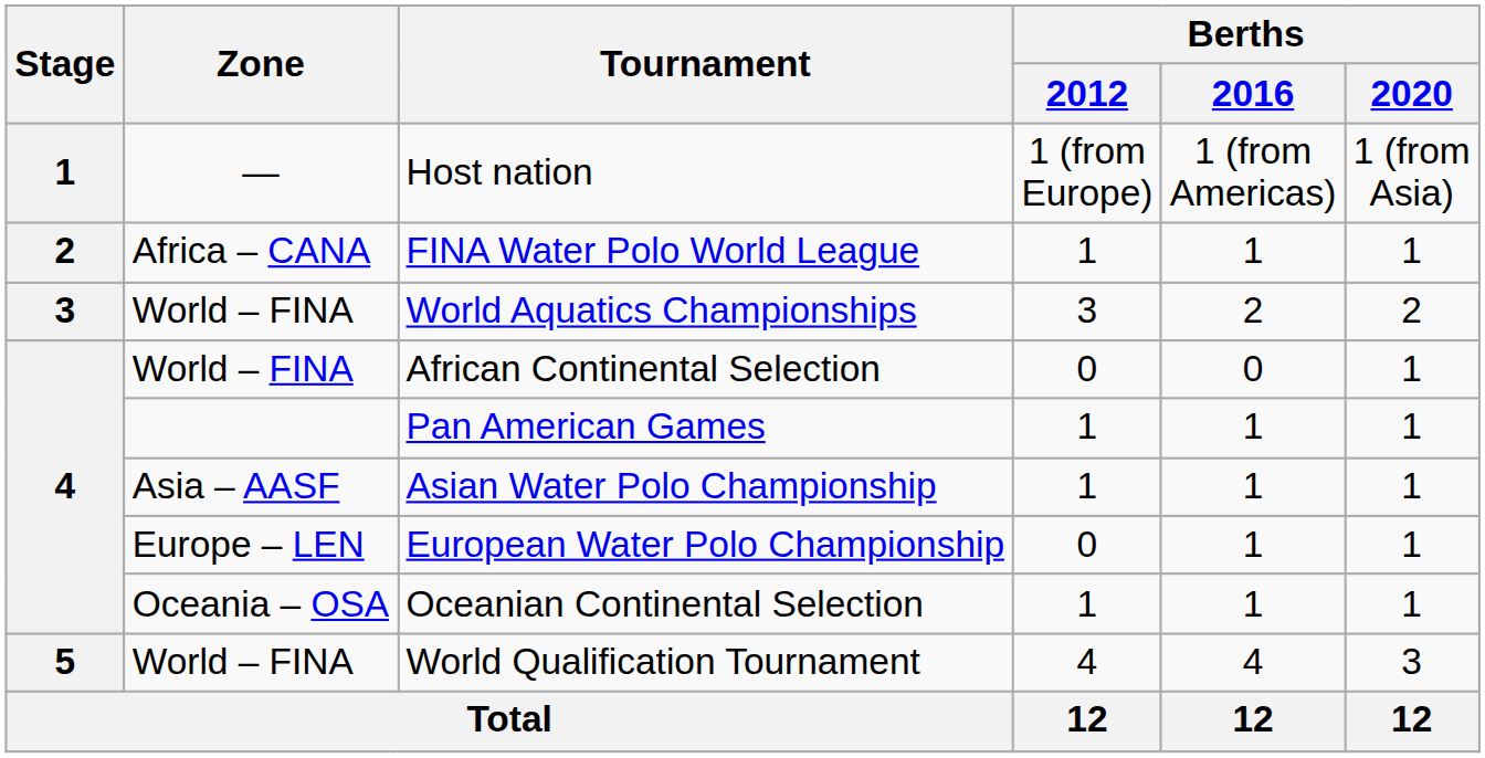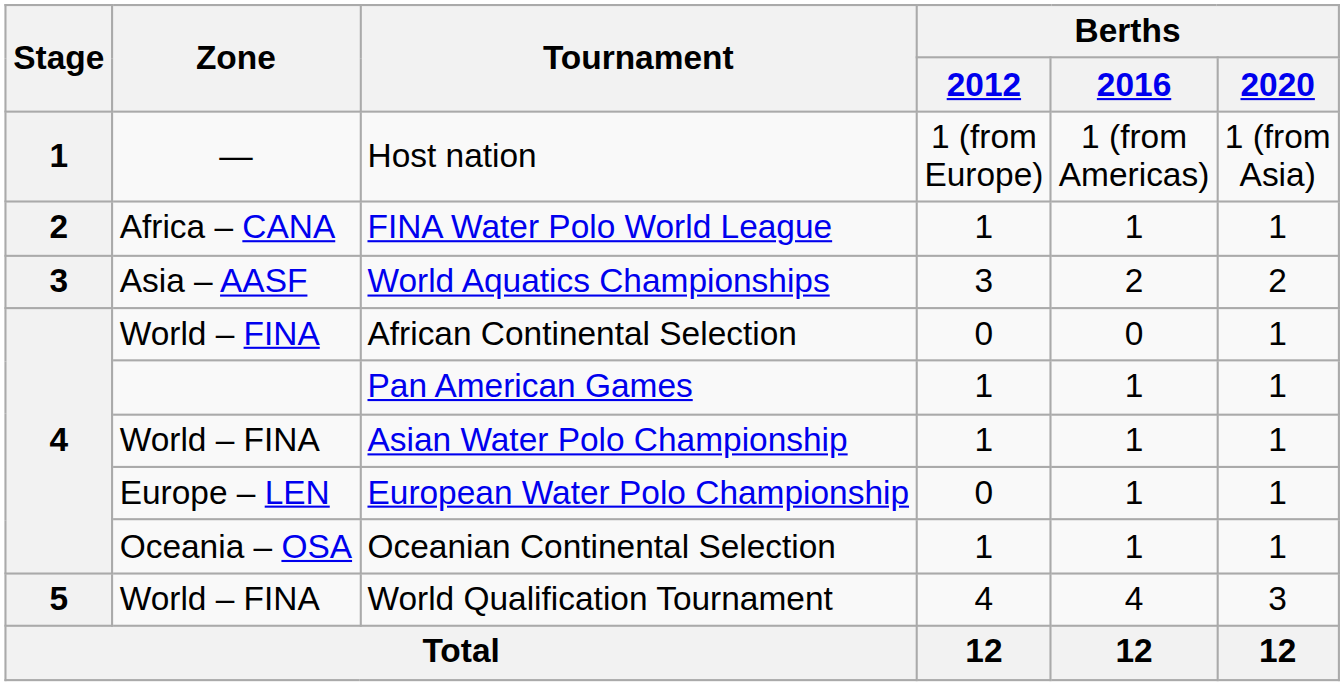 <table class="wikitable sortable sticky-header-multi" style="text-align: center; margin-left: 1em;">
 <tr>
 <th scope="col" rowspan="2">Stage</th>
 <th scope="col" rowspan="2">Zone</th>
 <th scope="col" rowspan="2" class="unsortable">Tournament</th>
 <th scope="colgroup" colspan="3" class="unsortable">Berths</th>
 </tr>
 <tr>
 <th scope="col"><a href='#'>2012</a></th>
 <th scope="col"><a href='#'>2016</a></th>
 <th scope="col"><a href='#'>2020</a></th>
 </tr>
 <tr>
 <th scope="row">1</th>
 <td>—</td>
 <td style="text-align: left;">Host nation</td>
 <td>1 (from<br>Europe)</td>
 <td>1 (from<br>Americas)</td>
 <td>1 (from<br>Asia)</td>
 </tr>
 <tr>
 <th scope="row">2</th>
 <td style="text-align: left;">Africa – <a href='#'>CANA</a></td>
 <td style="text-align: left;"><a href='#'>FINA Water Polo World League</a></td>
 <td>1</td>
 <td>1 </td>
 <td>1 </td>
 </tr>
 <tr>
 <th scope="row">3</th>
-<td style="text-align: left;">World – FINA</td>
+<td style="text-align: left;">Asia – <a href='#'>AASF</a></td>
 <td style="text-align: left;"><a href='#'>World Aquatics Championships</a></td>
 <td>3</td>
 <td>2 </td>
 <td>2 </td>
 </tr>
 <tr>
 <th scope="rowgroup" rowspan="5">4</th>
 <td style="text-align: left;">World – <a href='#'>FINA</a></td>
 <td style="text-align: left;">African Continental Selection</td>
 <td>0</td>
 <td>0 </td>
 <td>1 </td>
 </tr>
 <tr>
 <td style="text-align: left;"></td>
 <td style="text-align: left;"><a href='#'>Pan American Games</a></td>
 <td>1</td>
 <td>1 </td>
 <td>1 </td>
 </tr>
 <tr>
-<td style="text-align: left;">Asia – <a href='#'>AASF</a></td>
+<td style="text-align: left;">World – FINA</td>
 <td style="text-align: left;"><a href='#'>Asian Water Polo Championship</a></td>
 <td>1</td>
 <td>1 </td>
 <td>1 </td>
 </tr>
 <tr>
 <td style="text-align: left;">Europe – <a href='#'>LEN</a></td>
 <td style="text-align: left;"><a href='#'>European Water Polo Championship</a></td>
 <td>0</td>
 <td>1 </td>
 <td>1 </td>
 </tr>
 <tr>
 <td style="text-align: left;">Oceania – <a href='#'>OSA</a></td>
 <td style="text-align: left;">Oceanian Continental Selection</td>
 <td>1</td>
 <td>1 </td>
 <td>1 </td>
 </tr>
 <tr>
 <th scope="row">5</th>
 <td style="text-align: left;">World – FINA</td>
 <td style="text-align: left;">World Qualification Tournament</td>
 <td>4</td>
 <td>4 </td>
 <td>3 </td>
 </tr>
 <tr>
 <th scope="row" colspan="3">Total</th>
 <th>12 </th>
 <th>12 </th>
 <th>12 </th>
 </tr>
 </table>
